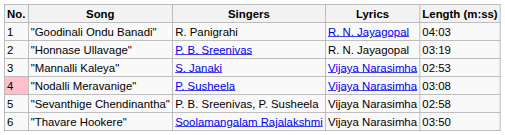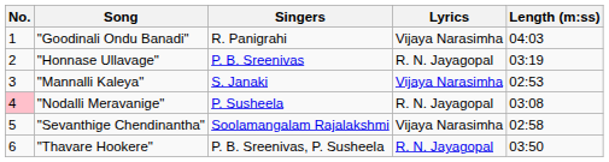 <table class="wikitable" style="font-size:95%;">
 <tr>
 <th>No.</th>
 <th>Song</th>
 <th>Singers</th>
 <th>Lyrics</th>
 <th>Length (m:ss)</th>
 </tr>
 <tr>
 <td>1</td>
 <td>"Goodinali Ondu Banadi"</td>
 <td>R. Panigrahi</td>
-<td><a href='#'>R. N. Jayagopal</a></td>
+<td>Vijaya Narasimha</td>
 <td>04:03</td>
 </tr>
 <tr>
 <td>2</td>
 <td>"Honnase Ullavage"</td>
 <td><a href='#'>P. B. Sreenivas</a></td>
 <td>R. N. Jayagopal</td>
 <td>03:19</td>
 </tr>
 <tr>
 <td>3</td>
 <td>"Mannalli Kaleya"</td>
 <td><a href='#'>S. Janaki</a></td>
 <td><a href='#'>Vijaya Narasimha</a></td>
 <td>02:53</td>
 </tr>
 <tr>
 <td style="background: pink;">4</td>
 <td>"Nodalli Meravanige"</td>
 <td><a href='#'>P. Susheela</a></td>
-<td><a href='#'>Vijaya Narasimha</a></td>
+<td>R. N. Jayagopal</td>
 <td>03:08</td>
 </tr>
 <tr>
 <td>5</td>
 <td>"Sevanthige Chendinantha"</td>
-<td>P. B. Sreenivas, P. Susheela</td>
+<td><a href='#'>Soolamangalam Rajalakshmi</a></td>
 <td>Vijaya Narasimha</td>
 <td>02:58</td>
 </tr>
 <tr>
 <td>6</td>
 <td>"Thavare Hookere"</td>
-<td><a href='#'>Soolamangalam Rajalakshmi</a></td>
-<td>Vijaya Narasimha</td>
+<td>P. B. Sreenivas, P. Susheela</td>
+<td><a href='#'>R. N. Jayagopal</a></td>
 <td>03:50</td>
 </tr>
 </table>
